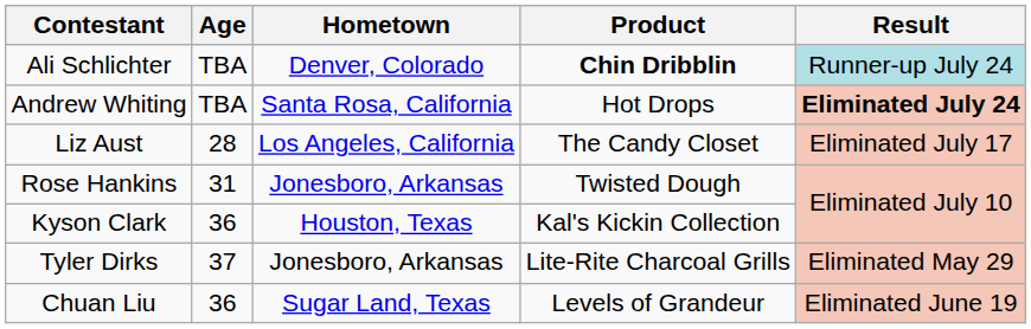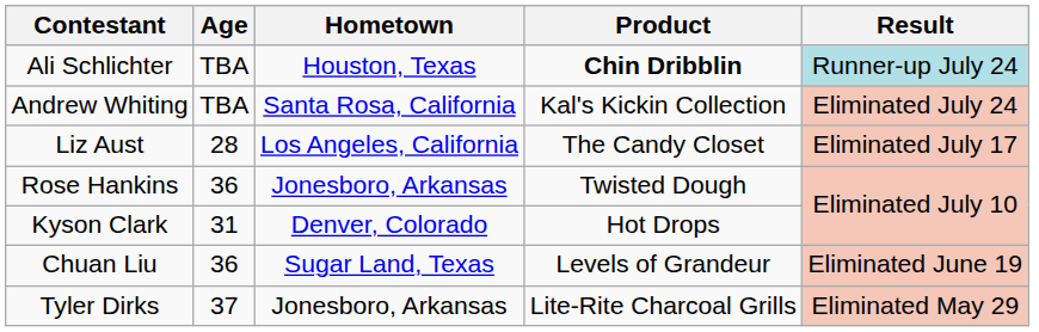 <table class="wikitable sortable plainrowheaders" style="text-align:center">
 <tr style="background:#C1D8FF;">
 <th>Contestant</th>
 <th>Age</th>
 <th>Hometown</th>
 <th class="wikitable unsortable">Product</th>
 <th>Result</th>
 </tr>
 <tr>
 <td>Ali Schlichter</td>
 <td>TBA</td>
-<td><a href='#'>Denver, Colorado</a></td>
+<td><a href='#'>Houston, Texas</a></td>
 <td><strong>Chin Dribblin</strong></td>
 <td style="background:#B0E0E6; text-align:center;">Runner-up July 24</td>
 </tr>
 <tr>
 <td>Andrew Whiting</td>
 <td>TBA</td>
 <td><a href='#'>Santa Rosa, California</a></td>
-<td>Hot Drops</td>
-<td style="background:#f4c7b8; text-align:center;"><strong>Eliminated July 24</strong></td>
+<td>Kal's Kickin Collection</td>
+<td style="background:#f4c7b8; text-align:center;">Eliminated July 24</td>
 </tr>
 <tr>
 <td>Liz Aust</td>
 <td>28</td>
 <td><a href='#'>Los Angeles, California</a></td>
 <td>The Candy Closet</td>
 <td style="background:#f4c7b8; text-align:center;">Eliminated July 17</td>
 </tr>
 <tr>
 <td>Rose Hankins</td>
-<td>31</td>
+<td>36</td>
 <td><a href='#'>Jonesboro, Arkansas</a></td>
 <td>Twisted Dough</td>
 <td rowspan="2" style="background:#f4c7b8; text-align:center;">Eliminated July 10</td>
 </tr>
 <tr>
 <td>Kyson Clark</td>
+<td>31</td>
+<td><a href='#'>Denver, Colorado</a></td>
+<td>Hot Drops</td>
+</tr>
+<tr>
+<td>Chuan Liu</td>
 <td>36</td>
-<td><a href='#'>Houston, Texas</a></td>
-<td>Kal's Kickin Collection</td>
+<td><a href='#'>Sugar Land, Texas</a></td>
+<td>Levels of Grandeur</td>
+<td style="background:#f4c7b8; text-align:center;">Eliminated June 19</td>
 </tr>
 <tr>
 <td>Tyler Dirks</td>
 <td>37</td>
 <td>Jonesboro, Arkansas</td>
 <td>Lite-Rite Charcoal Grills</td>
 <td style="background:#f4c7b8; text-align:center;">Eliminated May 29</td>
 </tr>
-<tr>
-<td>Chuan Liu</td>
-<td>36</td>
-<td><a href='#'>Sugar Land, Texas</a></td>
-<td>Levels of Grandeur</td>
-<td style="background:#f4c7b8; text-align:center;">Eliminated June 19</td>
-</tr>
 </table>
